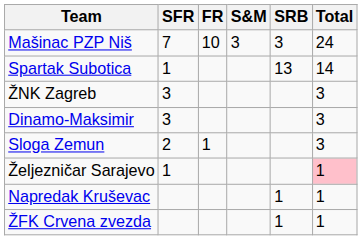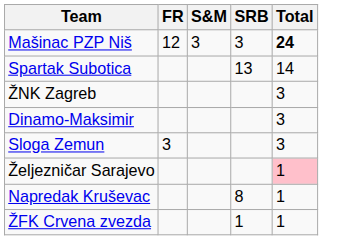 <table class="wikitable sortable">
 <tr>
 <th>Team</th>
-<th>SFR</th>
 <th>FR</th>
 <th>S&M</th>
 <th>SRB</th>
 <th>Total</th>
 </tr>
 <tr>
 <td><a href='#'>Mašinac PZP Niš</a></td>
-<td>7</td>
-<td>10</td>
+<td>12</td>
 <td>3</td>
 <td>3</td>
-<td>24</td>
+<td><strong>24</strong></td>
 </tr>
 <tr>
 <td><a href='#'>Spartak Subotica</a></td>
-<td>1</td>
 <td></td>
 <td></td>
 <td>13</td>
 <td>14</td>
 </tr>
 <tr>
 <td>ŽNK Zagreb</td>
-<td>3</td>
 <td></td>
 <td></td>
 <td></td>
 <td>3</td>
 </tr>
 <tr>
 <td><a href='#'>Dinamo-Maksimir</a></td>
-<td>3</td>
 <td></td>
 <td></td>
 <td></td>
 <td>3</td>
 </tr>
 <tr>
 <td><a href='#'>Sloga Zemun</a></td>
-<td>2</td>
-<td>1</td>
+<td>3</td>
 <td></td>
 <td></td>
 <td>3</td>
 </tr>
 <tr>
 <td>Željezničar Sarajevo</td>
-<td>1</td>
 <td></td>
 <td></td>
 <td></td>
 <td style="background: pink;">1</td>
 </tr>
 <tr>
 <td><a href='#'>Napredak Kruševac</a></td>
 <td></td>
 <td></td>
-<td></td>
-<td>1</td>
+<td>8</td>
 <td>1</td>
 </tr>
 <tr>
 <td><a href='#'>ŽFK Crvena zvezda</a></td>
 <td></td>
 <td></td>
-<td></td>
 <td>1</td>
 <td>1</td>
 </tr>
 </table>
